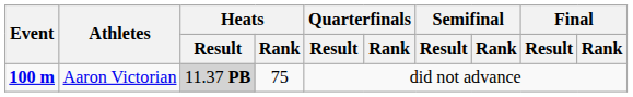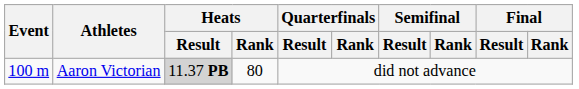 <table class="wikitable" border="1" style="font-size:90%">
 <tr>
 <th rowspan="2">Event</th>
 <th rowspan="2">Athletes</th>
 <th colspan="2">Heats</th>
 <th colspan="2">Quarterfinals</th>
 <th colspan="2">Semifinal</th>
 <th colspan="2">Final</th>
 </tr>
 <tr>
 <th>Result</th>
 <th>Rank</th>
 <th>Result</th>
 <th>Rank</th>
 <th>Result</th>
 <th>Rank</th>
 <th>Result</th>
 <th>Rank</th>
 </tr>
 <tr>
-<td><strong><a href='#'>100 m</a></strong></td>
+<td><a href='#'>100 m</a></td>
 <td><a href='#'>Aaron Victorian</a></td>
 <td align=center style="background: lightgrey;">11.37 <strong>PB</strong></td>
-<td align=center>75</td>
+<td align=center>80</td>
 <td align=center colspan=6>did not advance</td>
 </tr>
 </table>
